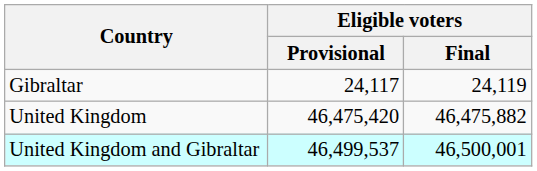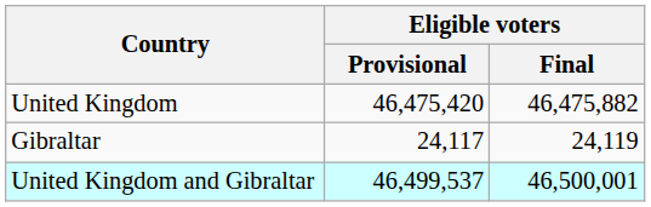 <table class="wikitable" style="text-align:right;">
 <tr>
 <th width=200 rowspan=2>Country</th>
 <th width=200 colspan=2>Eligible voters</th>
 </tr>
 <tr>
 <th>Provisional</th>
 <th>Final</th>
 </tr>
 <tr>
+<td style="text-align:left;">United Kingdom</td>
+<td>46,475,420</td>
+<td>46,475,882</td>
+</tr>
+<tr>
 <td style="text-align:left;">Gibraltar</td>
 <td>24,117</td>
 <td>24,119</td>
-</tr>
-<tr>
-<td style="text-align:left;">United Kingdom</td>
-<td>46,475,420</td>
-<td>46,475,882</td>
 </tr>
 <tr style="background:#CCFFFF;">
 <td style="text-align:left;">United Kingdom and Gibraltar</td>
 <td>46,499,537</td>
 <td>46,500,001</td>
 </tr>
 </table>
